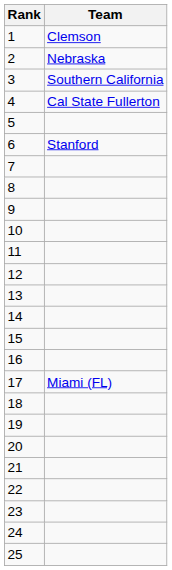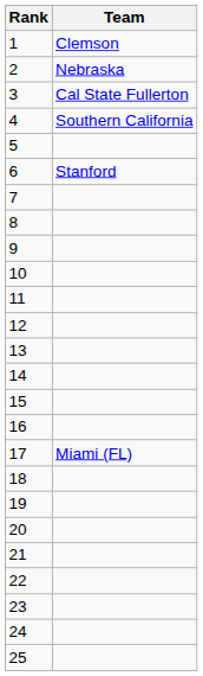 <table class=wikitable>
 <tr>
 <th>Rank</th>
 <th>Team</th>
 </tr>
 <tr>
 <td>1</td>
 <td><a href='#'>Clemson</a></td>
 </tr>
 <tr>
 <td>2</td>
 <td><a href='#'>Nebraska</a></td>
 </tr>
 <tr>
 <td>3</td>
-<td><a href='#'>Southern California</a></td>
+<td><a href='#'>Cal State Fullerton</a></td>
 </tr>
 <tr>
 <td>4</td>
-<td><a href='#'>Cal State Fullerton</a></td>
+<td><a href='#'>Southern California</a></td>
 </tr>
 <tr>
 <td>5</td>
 <td></td>
 </tr>
 <tr>
 <td>6</td>
 <td><a href='#'>Stanford</a></td>
 </tr>
 <tr>
 <td>7</td>
 <td></td>
 </tr>
 <tr>
 <td>8</td>
 <td></td>
 </tr>
 <tr>
 <td>9</td>
 <td></td>
 </tr>
 <tr>
 <td>10</td>
 <td></td>
 </tr>
 <tr>
 <td>11</td>
 <td></td>
 </tr>
 <tr>
 <td>12</td>
 <td></td>
 </tr>
 <tr>
 <td>13</td>
 <td></td>
 </tr>
 <tr>
 <td>14</td>
 <td></td>
 </tr>
 <tr>
 <td>15</td>
 <td></td>
 </tr>
 <tr>
 <td>16</td>
 <td></td>
 </tr>
 <tr>
 <td>17</td>
 <td><a href='#'>Miami (FL)</a></td>
 </tr>
 <tr>
 <td>18</td>
 <td></td>
 </tr>
 <tr>
 <td>19</td>
 <td></td>
 </tr>
 <tr>
 <td>20</td>
 <td></td>
 </tr>
 <tr>
 <td>21</td>
 <td></td>
 </tr>
 <tr>
 <td>22</td>
 <td></td>
 </tr>
 <tr>
 <td>23</td>
 <td></td>
 </tr>
 <tr>
 <td>24</td>
 <td></td>
 </tr>
 <tr>
 <td>25</td>
 <td></td>
 </tr>
 </table>
